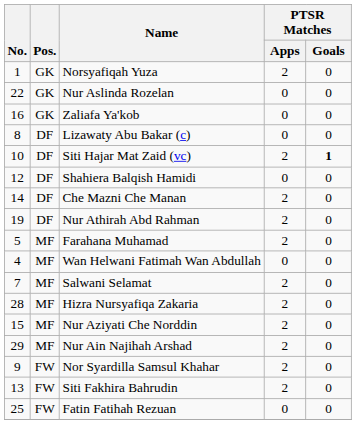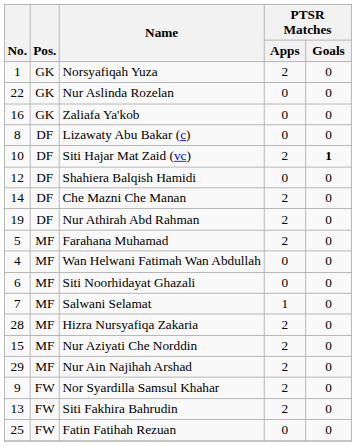 <table class="wikitable" style="text-align:center">
 <tr>
 <th rowspan="2" valign="bottom">No.</th>
 <th rowspan="2" valign="bottom">Pos.</th>
 <th rowspan="2">Name</th>
 <th colspan="2" width="98">PTSR Matches</th>
 </tr>
 <tr>
 <th>Apps</th>
 <th>Goals</th>
 </tr>
 <tr>
 <td>1</td>
 <td>GK</td>
 <td align="left">Norsyafiqah Yuza</td>
 <td>2</td>
 <td>0</td>
 </tr>
 <tr>
 <td>22</td>
 <td>GK</td>
 <td align="left">Nur Aslinda Rozelan</td>
 <td>0</td>
 <td>0</td>
 </tr>
 <tr>
 <td>16</td>
 <td>GK</td>
 <td align="left">Zaliafa Ya'kob</td>
 <td>0</td>
 <td>0</td>
 </tr>
 <tr>
 <td>8</td>
 <td>DF</td>
 <td align="left">Lizawaty Abu Bakar (<a href='#'>c</a>)</td>
 <td>0</td>
 <td>0</td>
 </tr>
 <tr>
 <td>10</td>
 <td>DF</td>
 <td align="left">Siti Hajar Mat Zaid (<a href='#'>vc</a>)</td>
 <td>2</td>
 <td><strong>1</strong></td>
 </tr>
 <tr>
 <td>12</td>
 <td>DF</td>
 <td align="left">Shahiera Balqish Hamidi</td>
 <td>0</td>
 <td>0</td>
 </tr>
 <tr>
 <td>14</td>
 <td>DF</td>
 <td align="left">Che Mazni Che Manan</td>
 <td>2</td>
 <td>0</td>
 </tr>
 <tr>
 <td>19</td>
 <td>DF</td>
 <td align="left">Nur Athirah Abd Rahman</td>
 <td>2</td>
 <td>0</td>
 </tr>
 <tr>
 <td>5</td>
 <td>MF</td>
 <td align="left">Farahana Muhamad</td>
 <td>2</td>
 <td>0</td>
 </tr>
 <tr>
 <td>4</td>
 <td>MF</td>
 <td align="left">Wan Helwani Fatimah Wan Abdullah</td>
 <td>0</td>
 <td>0</td>
 </tr>
 <tr>
+<td>6</td>
+<td>MF</td>
+<td align="left">Siti Noorhidayat Ghazali</td>
+<td>0</td>
+<td>0</td>
+</tr>
+<tr>
 <td>7</td>
 <td>MF</td>
 <td align="left">Salwani Selamat</td>
-<td>2</td>
+<td>1</td>
 <td>0</td>
 </tr>
 <tr>
 <td>28</td>
 <td>MF</td>
 <td align="left">Hizra Nursyafiqa Zakaria</td>
 <td>2</td>
 <td>0</td>
 </tr>
 <tr>
 <td>15</td>
 <td>MF</td>
 <td align="left">Nur Aziyati Che Norddin</td>
 <td>2</td>
 <td>0</td>
 </tr>
 <tr>
 <td>29</td>
 <td>MF</td>
 <td align="left">Nur Ain Najihah Arshad</td>
 <td>2</td>
 <td>0</td>
 </tr>
 <tr>
 <td>9</td>
 <td>FW</td>
 <td align="left">Nor Syardilla Samsul Khahar</td>
 <td>2</td>
 <td>0</td>
 </tr>
 <tr>
 <td>13</td>
 <td>FW</td>
 <td align="left">Siti Fakhira Bahrudin</td>
 <td>2</td>
 <td>0</td>
 </tr>
 <tr>
 <td>25</td>
 <td>FW</td>
 <td align="left">Fatin Fatihah Rezuan</td>
 <td>0</td>
 <td>0</td>
 </tr>
 <tr>
 </tr>
 </table>
